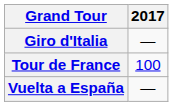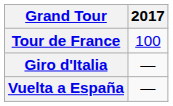 <table class="wikitable plainrowheaders">
 <tr>
 <th scope="col"><a href='#'>Grand Tour</a></th>
 <th scope="col">2017</th>
 </tr>
 <tr style="text-align:center;">
+<th scope="row"> <a href='#'>Tour de France</a></th>
+<td><a href='#'>100</a></td>
+</tr>
+<tr style="text-align:center;">
 <th scope="row"> <a href='#'>Giro d'Italia</a></th>
 <td>—</td>
-</tr>
-<tr style="text-align:center;">
-<th scope="row"> <a href='#'>Tour de France</a></th>
-<td><a href='#'>100</a></td>
 </tr>
 <tr style="text-align:center;">
 <th scope="row"> <a href='#'>Vuelta a España</a></th>
 <td>—</td>
 </tr>
 </table>
